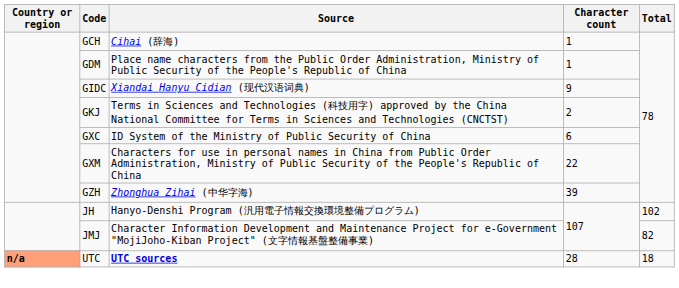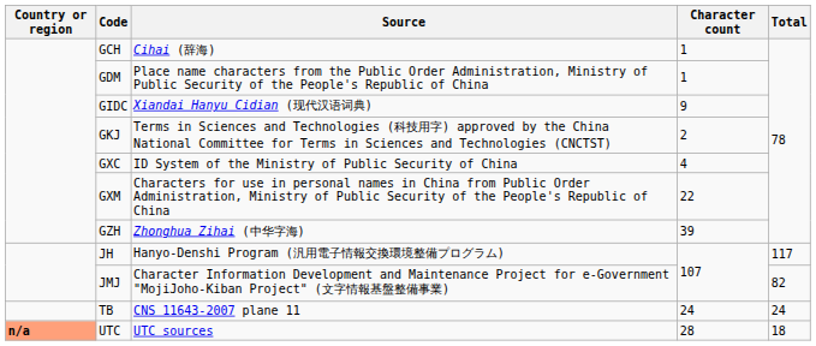 <table class="wikitable">
 <tr>
 <th>Country or region</th>
 <th>Code</th>
 <th>Source</th>
 <th>Character count</th>
 <th>Total</th>
 </tr>
 <tr>
 <td rowspan="7"><strong></strong></td>
 <td>GCH</td>
 <td><em><a href='#'>Cihai</a></em> (辞海)</td>
 <td>1</td>
 <td rowspan="7">78</td>
 </tr>
 <tr>
 <td>GDM</td>
 <td>Place name characters from the Public Order Administration, Ministry of Public Security of the People's Republic of China</td>
 <td>1</td>
 </tr>
 <tr>
 <td>GIDC</td>
 <td><em><a href='#'>Xiandai Hanyu Cidian</a></em> (现代汉语词典)</td>
 <td>9</td>
 </tr>
 <tr>
 <td>GKJ</td>
 <td>Terms in Sciences and Technologies (科技用字) approved by the China National Committee for Terms in Sciences and Technologies (CNCTST)</td>
 <td>2</td>
 </tr>
 <tr>
 <td>GXC</td>
 <td>ID System of the Ministry of Public Security of China</td>
-<td>6</td>
+<td>4</td>
 </tr>
 <tr>
 <td>GXM</td>
 <td>Characters for use in personal names in China from Public Order Administration, Ministry of Public Security of the People's Republic of China</td>
 <td>22</td>
 </tr>
 <tr>
 <td>GZH</td>
 <td><em><a href='#'>Zhonghua Zihai</a></em> (中华字海)</td>
 <td>39</td>
 </tr>
 <tr>
 <td rowspan="2"><strong></strong></td>
 <td>JH</td>
 <td>Hanyo-Denshi Program (汎用電子情報交換環境整備プログラム)</td>
 <td rowspan="2">107</td>
-<td>102</td>
+<td>117</td>
 </tr>
 <tr>
 <td>JMJ</td>
 <td>Character Information Development and Maintenance Project for e-Government "MojiJoho-Kiban Project" (文字情報基盤整備事業)</td>
 <td>82</td>
 </tr>
 <tr>
+<td><strong></strong></td>
+<td>TB</td>
+<td><a href='#'>CNS 11643-2007</a> plane 11</td>
+<td>24</td>
+<td>24</td>
+</tr>
+<tr>
 <td style="background: lightsalmon;"><strong>n/a</strong></td>
 <td>UTC</td>
-<td><strong><a href='#'>UTC sources</a></strong></td>
+<td><a href='#'>UTC sources</a></td>
 <td>28</td>
 <td>18</td>
 </tr>
 </table>
